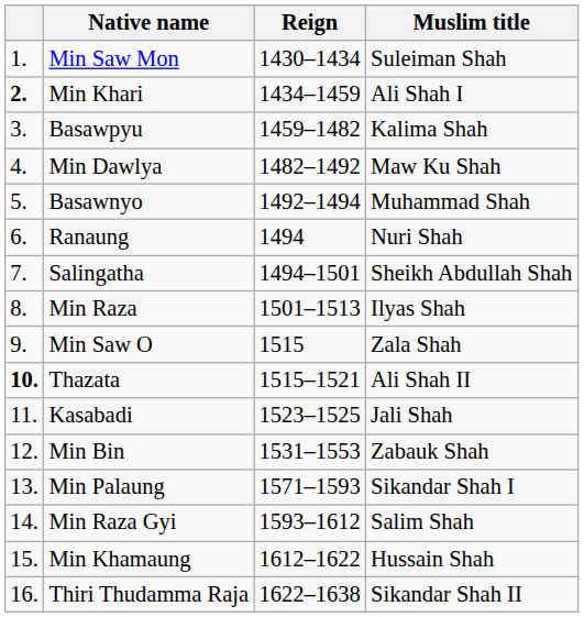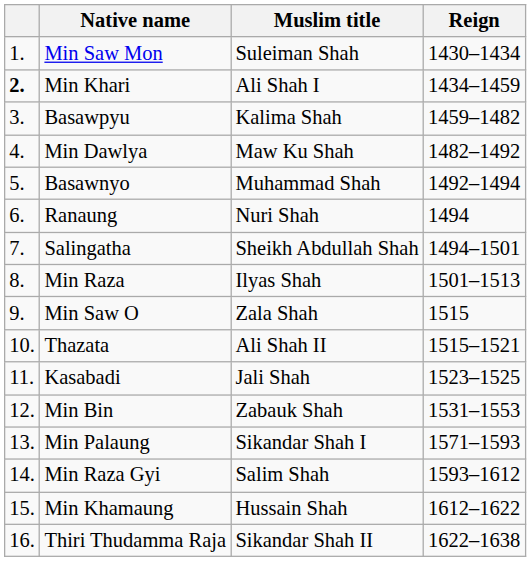 <table class="wikitable">
 <tr>
 <th></th>
 <th>Native name</th>
+<th>Muslim title</th>
 <th>Reign</th>
-<th>Muslim title</th>
 </tr>
 <tr>
 <td>1.</td>
 <td><a href='#'>Min Saw Mon</a></td>
+<td>Suleiman Shah</td>
 <td>1430–1434</td>
-<td>Suleiman Shah</td>
 </tr>
 <tr>
 <td><strong>2.</strong></td>
 <td>Min Khari</td>
+<td>Ali Shah I</td>
 <td>1434–1459</td>
-<td>Ali Shah I</td>
 </tr>
 <tr>
 <td>3.</td>
 <td>Basawpyu</td>
+<td>Kalima Shah</td>
 <td>1459–1482</td>
-<td>Kalima Shah</td>
 </tr>
 <tr>
 <td>4.</td>
 <td>Min Dawlya</td>
+<td>Maw Ku Shah</td>
 <td>1482–1492</td>
-<td>Maw Ku Shah</td>
 </tr>
 <tr>
 <td>5.</td>
 <td>Basawnyo</td>
+<td>Muhammad Shah</td>
 <td>1492–1494</td>
-<td>Muhammad Shah</td>
 </tr>
 <tr>
 <td>6.</td>
 <td>Ranaung</td>
+<td>Nuri Shah</td>
 <td>1494</td>
-<td>Nuri Shah</td>
 </tr>
 <tr>
 <td>7.</td>
 <td>Salingatha</td>
+<td>Sheikh Abdullah Shah</td>
 <td>1494–1501</td>
-<td>Sheikh Abdullah Shah</td>
 </tr>
 <tr>
 <td>8.</td>
 <td>Min Raza</td>
+<td>Ilyas Shah</td>
 <td>1501–1513</td>
-<td>Ilyas Shah</td>
 </tr>
 <tr>
 <td>9.</td>
 <td>Min Saw O</td>
+<td>Zala Shah</td>
 <td>1515</td>
-<td>Zala Shah</td>
 </tr>
 <tr>
-<td><strong>10.</strong></td>
+<td>10.</td>
 <td>Thazata</td>
+<td>Ali Shah II</td>
 <td>1515–1521</td>
-<td>Ali Shah II</td>
 </tr>
 <tr>
 <td>11.</td>
 <td>Kasabadi</td>
+<td>Jali Shah</td>
 <td>1523–1525</td>
-<td>Jali Shah</td>
 </tr>
 <tr>
 <td>12.</td>
 <td>Min Bin</td>
+<td>Zabauk Shah</td>
 <td>1531–1553</td>
-<td>Zabauk Shah</td>
 </tr>
 <tr>
 <td>13.</td>
 <td>Min Palaung</td>
+<td>Sikandar Shah I</td>
 <td>1571–1593</td>
-<td>Sikandar Shah I</td>
 </tr>
 <tr>
 <td>14.</td>
 <td>Min Raza Gyi</td>
+<td>Salim Shah</td>
 <td>1593–1612</td>
-<td>Salim Shah</td>
 </tr>
 <tr>
 <td>15.</td>
 <td>Min Khamaung</td>
+<td>Hussain Shah</td>
 <td>1612–1622</td>
-<td>Hussain Shah</td>
 </tr>
 <tr>
 <td>16.</td>
 <td>Thiri Thudamma Raja</td>
+<td>Sikandar Shah II</td>
 <td>1622–1638</td>
-<td>Sikandar Shah II</td>
 </tr>
 </table>
